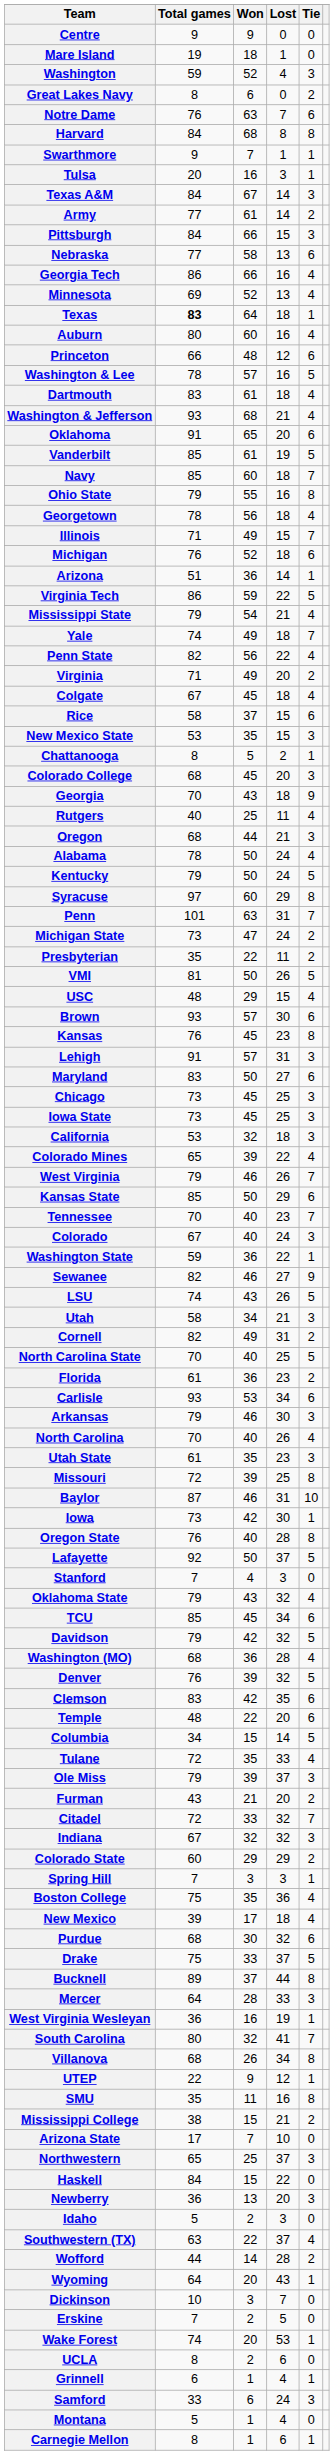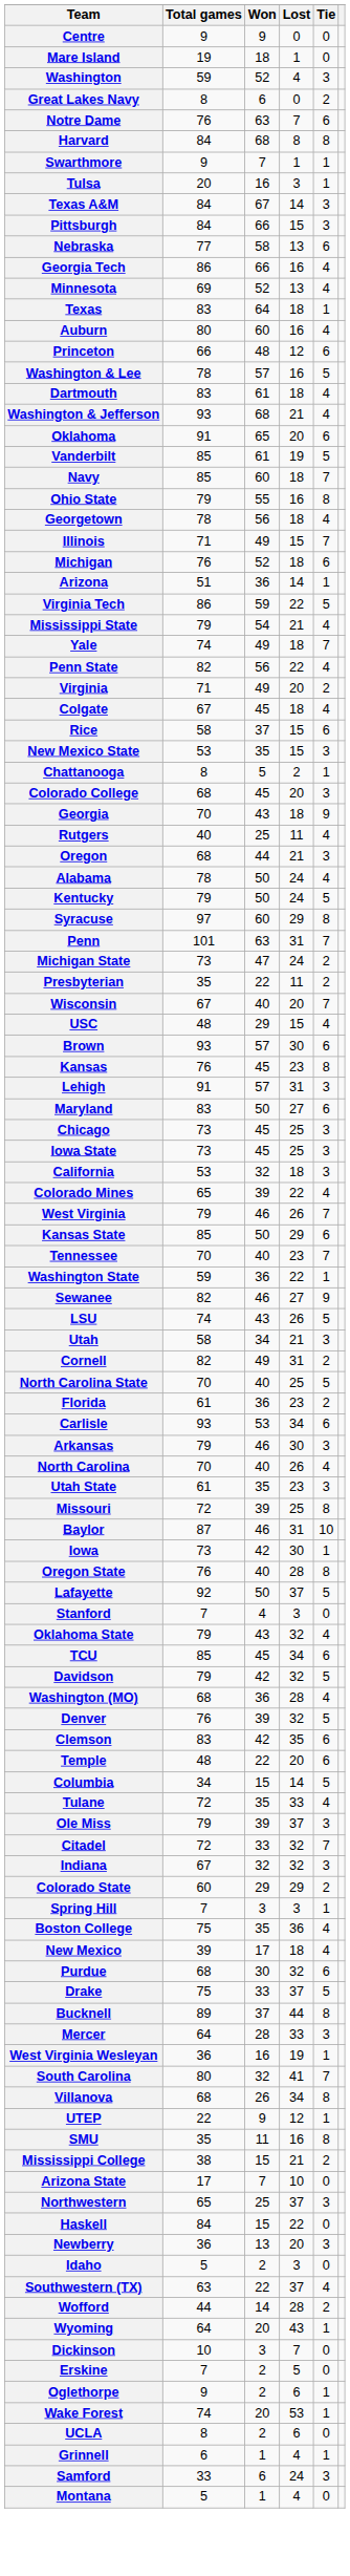 <table class="wikitable sortable plainrowheaders static-row-numbers" style="text-align: center;">
 <tr>
 </tr>
 <tr>
 <th scope="col">Team</th>
 <th scope="col">Total games</th>
 <th scope="col">Won</th>
 <th scope="col">Lost</th>
 <th scope="col">Tie</th>
 <th scope="col"></th>
 </tr>
 <tr>
 <th scope="row"><a href='#'>Centre</a></th>
 <td>9</td>
 <td>9</td>
 <td>0</td>
 <td>0</td>
 <td></td>
 </tr>
 <tr>
 <th scope="row"><a href='#'>Mare Island</a></th>
 <td>19</td>
 <td>18</td>
 <td>1</td>
 <td>0</td>
 <td></td>
 </tr>
 <tr>
 <th scope="row"><a href='#'>Washington</a></th>
 <td>59</td>
 <td>52</td>
 <td>4</td>
 <td>3</td>
 <td></td>
 </tr>
 <tr>
 <th scope="row"><a href='#'>Great Lakes Navy</a></th>
 <td>8</td>
 <td>6</td>
 <td>0</td>
 <td>2</td>
 <td></td>
 </tr>
 <tr>
 <th scope="row"><a href='#'>Notre Dame</a></th>
 <td>76</td>
 <td>63</td>
 <td>7</td>
 <td>6</td>
 <td></td>
 </tr>
 <tr>
 <th scope="row"><a href='#'>Harvard</a></th>
 <td>84</td>
 <td>68</td>
 <td>8</td>
 <td>8</td>
 <td></td>
 </tr>
 <tr>
 <th scope="row"><a href='#'>Swarthmore</a></th>
 <td>9</td>
 <td>7</td>
 <td>1</td>
 <td>1</td>
 <td></td>
 </tr>
 <tr>
 <th scope="row"><a href='#'>Tulsa</a></th>
 <td>20</td>
 <td>16</td>
 <td>3</td>
 <td>1</td>
 <td></td>
 </tr>
 <tr>
 <th scope="row"><a href='#'>Texas A&M</a></th>
 <td>84</td>
 <td>67</td>
 <td>14</td>
 <td>3</td>
 <td></td>
 </tr>
 <tr>
-<th scope="row"><a href='#'>Army</a></th>
-<td>77</td>
-<td>61</td>
-<td>14</td>
-<td>2</td>
-<td></td>
-</tr>
-<tr>
 <th scope="row"><a href='#'>Pittsburgh</a></th>
 <td>84</td>
 <td>66</td>
 <td>15</td>
 <td>3</td>
 <td></td>
 </tr>
 <tr>
 <th scope="row"><a href='#'>Nebraska</a></th>
 <td>77</td>
 <td>58</td>
 <td>13</td>
 <td>6</td>
 <td></td>
 </tr>
 <tr>
 <th scope="row"><a href='#'>Georgia Tech</a></th>
 <td>86</td>
 <td>66</td>
 <td>16</td>
 <td>4</td>
 <td></td>
 </tr>
 <tr>
 <th scope="row"><a href='#'>Minnesota</a></th>
 <td>69</td>
 <td>52</td>
 <td>13</td>
 <td>4</td>
 <td></td>
 </tr>
 <tr>
 <th scope="row"><a href='#'>Texas</a></th>
-<td><strong>83</strong></td>
+<td>83</td>
 <td>64</td>
 <td>18</td>
 <td>1</td>
 <td></td>
 </tr>
 <tr>
 <th scope="row"><a href='#'>Auburn</a></th>
 <td>80</td>
 <td>60</td>
 <td>16</td>
 <td>4</td>
 <td></td>
 </tr>
 <tr>
 <th scope="row"><a href='#'>Princeton</a></th>
 <td>66</td>
 <td>48</td>
 <td>12</td>
 <td>6</td>
 <td></td>
 </tr>
 <tr>
 <th scope="row"><a href='#'>Washington & Lee</a></th>
 <td>78</td>
 <td>57</td>
 <td>16</td>
 <td>5</td>
 <td></td>
 </tr>
 <tr>
 <th scope="row"><a href='#'>Dartmouth</a></th>
 <td>83</td>
 <td>61</td>
 <td>18</td>
 <td>4</td>
 <td></td>
 </tr>
 <tr>
 <th scope="row"><a href='#'>Washington & Jefferson</a></th>
 <td>93</td>
 <td>68</td>
 <td>21</td>
 <td>4</td>
 <td></td>
 </tr>
 <tr>
 <th scope="row"><a href='#'>Oklahoma</a></th>
 <td>91</td>
 <td>65</td>
 <td>20</td>
 <td>6</td>
 <td></td>
 </tr>
 <tr>
 <th scope="row"><a href='#'>Vanderbilt</a></th>
 <td>85</td>
 <td>61</td>
 <td>19</td>
 <td>5</td>
 <td></td>
 </tr>
 <tr>
 <th scope="row"><a href='#'>Navy</a></th>
 <td>85</td>
 <td>60</td>
 <td>18</td>
 <td>7</td>
 <td></td>
 </tr>
 <tr>
 <th scope="row"><a href='#'>Ohio State</a></th>
 <td>79</td>
 <td>55</td>
 <td>16</td>
 <td>8</td>
 <td></td>
 </tr>
 <tr>
 <th scope="row"><a href='#'>Georgetown</a></th>
 <td>78</td>
 <td>56</td>
 <td>18</td>
 <td>4</td>
 <td></td>
 </tr>
 <tr>
 <th scope="row"><a href='#'>Illinois</a></th>
 <td>71</td>
 <td>49</td>
 <td>15</td>
 <td>7</td>
 <td></td>
 </tr>
 <tr>
 <th scope="row"><a href='#'>Michigan</a></th>
 <td>76</td>
 <td>52</td>
 <td>18</td>
 <td>6</td>
 <td></td>
 </tr>
 <tr>
 <th scope="row"><a href='#'>Arizona</a></th>
 <td>51</td>
 <td>36</td>
 <td>14</td>
 <td>1</td>
 <td></td>
 </tr>
 <tr>
 <th scope="row"><a href='#'>Virginia Tech</a></th>
 <td>86</td>
 <td>59</td>
 <td>22</td>
 <td>5</td>
 <td></td>
 </tr>
 <tr>
 <th scope="row"><a href='#'>Mississippi State</a></th>
 <td>79</td>
 <td>54</td>
 <td>21</td>
 <td>4</td>
 <td></td>
 </tr>
 <tr>
 <th scope="row"><a href='#'>Yale</a></th>
 <td>74</td>
 <td>49</td>
 <td>18</td>
 <td>7</td>
 <td></td>
 </tr>
 <tr>
 <th scope="row"><a href='#'>Penn State</a></th>
 <td>82</td>
 <td>56</td>
 <td>22</td>
 <td>4</td>
 <td></td>
 </tr>
 <tr>
 <th scope="row"><a href='#'>Virginia</a></th>
 <td>71</td>
 <td>49</td>
 <td>20</td>
 <td>2</td>
 <td></td>
 </tr>
 <tr>
 <th scope="row"><a href='#'>Colgate</a></th>
 <td>67</td>
 <td>45</td>
 <td>18</td>
 <td>4</td>
 <td></td>
 </tr>
 <tr>
 <th scope="row"><a href='#'>Rice</a></th>
 <td>58</td>
 <td>37</td>
 <td>15</td>
 <td>6</td>
 <td></td>
 </tr>
 <tr>
 <th scope="row"><a href='#'>New Mexico State</a></th>
 <td>53</td>
 <td>35</td>
 <td>15</td>
 <td>3</td>
 <td></td>
 </tr>
 <tr>
 <th scope="row"><a href='#'>Chattanooga</a></th>
 <td>8</td>
 <td>5</td>
 <td>2</td>
 <td>1</td>
 <td></td>
 </tr>
 <tr>
 <th scope="row"><a href='#'>Colorado College</a></th>
 <td>68</td>
 <td>45</td>
 <td>20</td>
 <td>3</td>
 <td></td>
 </tr>
 <tr>
 <th scope="row"><a href='#'>Georgia</a></th>
 <td>70</td>
 <td>43</td>
 <td>18</td>
 <td>9</td>
 <td></td>
 </tr>
 <tr>
 <th scope="row"><a href='#'>Rutgers</a></th>
 <td>40</td>
 <td>25</td>
 <td>11</td>
 <td>4</td>
 <td></td>
 </tr>
 <tr>
 <th scope="row"><a href='#'>Oregon</a></th>
 <td>68</td>
 <td>44</td>
 <td>21</td>
 <td>3</td>
 <td></td>
 </tr>
 <tr>
 <th scope="row"><a href='#'>Alabama</a></th>
 <td>78</td>
 <td>50</td>
 <td>24</td>
 <td>4</td>
 <td></td>
 </tr>
 <tr>
 <th scope="row"><a href='#'>Kentucky</a></th>
 <td>79</td>
 <td>50</td>
 <td>24</td>
 <td>5</td>
 <td></td>
 </tr>
 <tr>
 <th scope="row"><a href='#'>Syracuse</a></th>
 <td>97</td>
 <td>60</td>
 <td>29</td>
 <td>8</td>
 <td></td>
 </tr>
 <tr>
 <th scope="row"><a href='#'>Penn</a></th>
 <td>101</td>
 <td>63</td>
 <td>31</td>
 <td>7</td>
 <td></td>
 </tr>
 <tr>
 <th scope="row"><a href='#'>Michigan State</a></th>
 <td>73</td>
 <td>47</td>
 <td>24</td>
 <td>2</td>
 <td></td>
 </tr>
 <tr>
 <th scope="row"><a href='#'>Presbyterian</a></th>
 <td>35</td>
 <td>22</td>
 <td>11</td>
 <td>2</td>
 <td></td>
 </tr>
 <tr>
-<th scope="row"><a href='#'>VMI</a></th>
-<td>81</td>
-<td>50</td>
-<td>26</td>
-<td>5</td>
+<th scope="row"><a href='#'>Wisconsin</a></th>
+<td>67</td>
+<td>40</td>
+<td>20</td>
+<td>7</td>
 <td></td>
 </tr>
 <tr>
 <th scope="row"><a href='#'>USC</a></th>
 <td>48</td>
 <td>29</td>
 <td>15</td>
 <td>4</td>
 <td></td>
 </tr>
 <tr>
 <th scope="row"><a href='#'>Brown</a></th>
 <td>93</td>
 <td>57</td>
 <td>30</td>
 <td>6</td>
 <td></td>
 </tr>
 <tr>
 <th scope="row"><a href='#'>Kansas</a></th>
 <td>76</td>
 <td>45</td>
 <td>23</td>
 <td>8</td>
 <td></td>
 </tr>
 <tr>
 <th scope="row"><a href='#'>Lehigh</a></th>
 <td>91</td>
 <td>57</td>
 <td>31</td>
 <td>3</td>
 <td></td>
 </tr>
 <tr>
 <th scope="row"><a href='#'>Maryland</a></th>
 <td>83</td>
 <td>50</td>
 <td>27</td>
 <td>6</td>
 <td></td>
 </tr>
 <tr>
 <th scope="row"><a href='#'>Chicago</a></th>
 <td>73</td>
 <td>45</td>
 <td>25</td>
 <td>3</td>
 <td></td>
 </tr>
 <tr>
 <th scope="row"><a href='#'>Iowa State</a></th>
 <td>73</td>
 <td>45</td>
 <td>25</td>
 <td>3</td>
 <td></td>
 </tr>
 <tr>
 <th scope="row"><a href='#'>California</a></th>
 <td>53</td>
 <td>32</td>
 <td>18</td>
 <td>3</td>
 <td></td>
 </tr>
 <tr>
 <th scope="row"><a href='#'>Colorado Mines</a></th>
 <td>65</td>
 <td>39</td>
 <td>22</td>
 <td>4</td>
 <td></td>
 </tr>
 <tr>
 <th scope="row"><a href='#'>West Virginia</a></th>
 <td>79</td>
 <td>46</td>
 <td>26</td>
 <td>7</td>
 <td></td>
 </tr>
 <tr>
 <th scope="row"><a href='#'>Kansas State</a></th>
 <td>85</td>
 <td>50</td>
 <td>29</td>
 <td>6</td>
 <td></td>
 </tr>
 <tr>
 <th scope="row"><a href='#'>Tennessee</a></th>
 <td>70</td>
 <td>40</td>
 <td>23</td>
 <td>7</td>
-<td></td>
-</tr>
-<tr>
-<th scope="row"><a href='#'>Colorado</a></th>
-<td>67</td>
-<td>40</td>
-<td>24</td>
-<td>3</td>
 <td></td>
 </tr>
 <tr>
 <th scope="row"><a href='#'>Washington State</a></th>
 <td>59</td>
 <td>36</td>
 <td>22</td>
 <td>1</td>
 <td></td>
 </tr>
 <tr>
 <th scope="row"><a href='#'>Sewanee</a></th>
 <td>82</td>
 <td>46</td>
 <td>27</td>
 <td>9</td>
 <td></td>
 </tr>
 <tr>
 <th scope="row"><a href='#'>LSU</a></th>
 <td>74</td>
 <td>43</td>
 <td>26</td>
 <td>5</td>
 <td></td>
 </tr>
 <tr>
 <th scope="row"><a href='#'>Utah</a></th>
 <td>58</td>
 <td>34</td>
 <td>21</td>
 <td>3</td>
 <td></td>
 </tr>
 <tr>
 <th scope="row"><a href='#'>Cornell</a></th>
 <td>82</td>
 <td>49</td>
 <td>31</td>
 <td>2</td>
 <td></td>
 </tr>
 <tr>
 <th scope="row"><a href='#'>North Carolina State</a></th>
 <td>70</td>
 <td>40</td>
 <td>25</td>
 <td>5</td>
 <td></td>
 </tr>
 <tr>
 <th scope="row"><a href='#'>Florida</a></th>
 <td>61</td>
 <td>36</td>
 <td>23</td>
 <td>2</td>
 <td></td>
 </tr>
 <tr>
 <th scope="row"><a href='#'>Carlisle</a></th>
 <td>93</td>
 <td>53</td>
 <td>34</td>
 <td>6</td>
 <td></td>
 </tr>
 <tr>
 <th scope="row"><a href='#'>Arkansas</a></th>
 <td>79</td>
 <td>46</td>
 <td>30</td>
 <td>3</td>
 <td></td>
 </tr>
 <tr>
 <th scope="row"><a href='#'>North Carolina</a></th>
 <td>70</td>
 <td>40</td>
 <td>26</td>
 <td>4</td>
 <td></td>
 </tr>
 <tr>
 <th scope="row"><a href='#'>Utah State</a></th>
 <td>61</td>
 <td>35</td>
 <td>23</td>
 <td>3</td>
 <td></td>
 </tr>
 <tr>
 <th scope="row"><a href='#'>Missouri</a></th>
 <td>72</td>
 <td>39</td>
 <td>25</td>
 <td>8</td>
 <td></td>
 </tr>
 <tr>
 <th scope="row"><a href='#'>Baylor</a></th>
 <td>87</td>
 <td>46</td>
 <td>31</td>
 <td>10</td>
 <td></td>
 </tr>
 <tr>
 <th scope="row"><a href='#'>Iowa</a></th>
 <td>73</td>
 <td>42</td>
 <td>30</td>
 <td>1</td>
 <td></td>
 </tr>
 <tr>
 <th scope="row"><a href='#'>Oregon State</a></th>
 <td>76</td>
 <td>40</td>
 <td>28</td>
 <td>8</td>
 <td></td>
 </tr>
 <tr>
 <th scope="row"><a href='#'>Lafayette</a></th>
 <td>92</td>
 <td>50</td>
 <td>37</td>
 <td>5</td>
 <td></td>
 </tr>
 <tr>
 <th scope="row"><a href='#'>Stanford</a></th>
 <td>7</td>
 <td>4</td>
 <td>3</td>
 <td>0</td>
 <td></td>
 </tr>
 <tr>
 <th scope="row"><a href='#'>Oklahoma State</a></th>
 <td>79</td>
 <td>43</td>
 <td>32</td>
 <td>4</td>
 <td></td>
 </tr>
 <tr>
 <th scope="row"><a href='#'>TCU</a></th>
 <td>85</td>
 <td>45</td>
 <td>34</td>
 <td>6</td>
 <td></td>
 </tr>
 <tr>
 <th scope="row"><a href='#'>Davidson</a></th>
 <td>79</td>
 <td>42</td>
 <td>32</td>
 <td>5</td>
 <td></td>
 </tr>
 <tr>
 <th scope="row"><a href='#'>Washington (MO)</a></th>
 <td>68</td>
 <td>36</td>
 <td>28</td>
 <td>4</td>
 <td></td>
 </tr>
 <tr>
 <th scope="row"><a href='#'>Denver</a></th>
 <td>76</td>
 <td>39</td>
 <td>32</td>
 <td>5</td>
 <td></td>
 </tr>
 <tr>
 <th scope="row"><a href='#'>Clemson</a></th>
 <td>83</td>
 <td>42</td>
 <td>35</td>
 <td>6</td>
 <td></td>
 </tr>
 <tr>
 <th scope="row"><a href='#'>Temple</a></th>
 <td>48</td>
 <td>22</td>
 <td>20</td>
 <td>6</td>
 <td></td>
 </tr>
 <tr>
 <th scope="row"><a href='#'>Columbia</a></th>
 <td>34</td>
 <td>15</td>
 <td>14</td>
 <td>5</td>
 <td></td>
 </tr>
 <tr>
 <th scope="row"><a href='#'>Tulane</a></th>
 <td>72</td>
 <td>35</td>
 <td>33</td>
 <td>4</td>
 <td></td>
 </tr>
 <tr>
 <th scope="row"><a href='#'>Ole Miss</a></th>
 <td>79</td>
 <td>39</td>
 <td>37</td>
 <td>3</td>
 <td></td>
 </tr>
 <tr>
-<th scope="row"><a href='#'>Furman</a></th>
-<td>43</td>
-<td>21</td>
-<td>20</td>
-<td>2</td>
-<td></td>
-</tr>
-<tr>
 <th scope="row"><a href='#'>Citadel</a></th>
 <td>72</td>
 <td>33</td>
 <td>32</td>
 <td>7</td>
 <td></td>
 </tr>
 <tr>
 <th scope="row"><a href='#'>Indiana</a></th>
 <td>67</td>
 <td>32</td>
 <td>32</td>
 <td>3</td>
 <td></td>
 </tr>
 <tr>
 <th scope="row"><a href='#'>Colorado State</a></th>
 <td>60</td>
 <td>29</td>
 <td>29</td>
 <td>2</td>
 <td></td>
 </tr>
 <tr>
 <th scope="row"><a href='#'>Spring Hill</a></th>
 <td>7</td>
 <td>3</td>
 <td>3</td>
 <td>1</td>
 <td></td>
 </tr>
 <tr>
 <th scope="row"><a href='#'>Boston College</a></th>
 <td>75</td>
 <td>35</td>
 <td>36</td>
 <td>4</td>
 <td></td>
 </tr>
 <tr>
 <th scope="row"><a href='#'>New Mexico</a></th>
 <td>39</td>
 <td>17</td>
 <td>18</td>
 <td>4</td>
 <td></td>
 </tr>
 <tr>
 <th scope="row"><a href='#'>Purdue</a></th>
 <td>68</td>
 <td>30</td>
 <td>32</td>
 <td>6</td>
 <td></td>
 </tr>
 <tr>
 <th scope="row"><a href='#'>Drake</a></th>
 <td>75</td>
 <td>33</td>
 <td>37</td>
 <td>5</td>
 <td></td>
 </tr>
 <tr>
 <th scope="row"><a href='#'>Bucknell</a></th>
 <td>89</td>
 <td>37</td>
 <td>44</td>
 <td>8</td>
 <td></td>
 </tr>
 <tr>
 <th scope="row"><a href='#'>Mercer</a></th>
 <td>64</td>
 <td>28</td>
 <td>33</td>
 <td>3</td>
 <td></td>
 </tr>
 <tr>
 <th scope="row"><a href='#'>West Virginia Wesleyan</a></th>
 <td>36</td>
 <td>16</td>
 <td>19</td>
 <td>1</td>
 <td></td>
 </tr>
 <tr>
 <th scope="row"><a href='#'>South Carolina</a></th>
 <td>80</td>
 <td>32</td>
 <td>41</td>
 <td>7</td>
 <td></td>
 </tr>
 <tr>
 <th scope="row"><a href='#'>Villanova</a></th>
 <td>68</td>
 <td>26</td>
 <td>34</td>
 <td>8</td>
 <td></td>
 </tr>
 <tr>
 <th scope="row"><a href='#'>UTEP</a></th>
 <td>22</td>
 <td>9</td>
 <td>12</td>
 <td>1</td>
 <td></td>
 </tr>
 <tr>
 <th scope="row"><a href='#'>SMU</a></th>
 <td>35</td>
 <td>11</td>
 <td>16</td>
 <td>8</td>
 <td></td>
 </tr>
 <tr>
 <th scope="row"><a href='#'>Mississippi College</a></th>
 <td>38</td>
 <td>15</td>
 <td>21</td>
 <td>2</td>
 <td></td>
 </tr>
 <tr>
 <th scope="row"><a href='#'>Arizona State</a></th>
 <td>17</td>
 <td>7</td>
 <td>10</td>
 <td>0</td>
 <td></td>
 </tr>
 <tr>
 <th scope="row"><a href='#'>Northwestern</a></th>
 <td>65</td>
 <td>25</td>
 <td>37</td>
 <td>3</td>
 <td></td>
 </tr>
 <tr>
 <th scope="row"><a href='#'>Haskell</a></th>
 <td>84</td>
 <td>15</td>
 <td>22</td>
 <td>0</td>
 <td></td>
 </tr>
 <tr>
 <th scope="row"><a href='#'>Newberry</a></th>
 <td>36</td>
 <td>13</td>
 <td>20</td>
 <td>3</td>
 <td></td>
 </tr>
 <tr>
 <th scope="row"><a href='#'>Idaho</a></th>
 <td>5</td>
 <td>2</td>
 <td>3</td>
 <td>0</td>
 <td></td>
 </tr>
 <tr>
 <th scope="row"><a href='#'>Southwestern (TX)</a></th>
 <td>63</td>
 <td>22</td>
 <td>37</td>
 <td>4</td>
 <td></td>
 </tr>
 <tr>
 <th scope="row"><a href='#'>Wofford</a></th>
 <td>44</td>
 <td>14</td>
 <td>28</td>
 <td>2</td>
 <td></td>
 </tr>
 <tr>
 <th scope="row"><a href='#'>Wyoming</a></th>
 <td>64</td>
 <td>20</td>
 <td>43</td>
 <td>1</td>
 <td></td>
 </tr>
 <tr>
 <th scope="row"><a href='#'>Dickinson</a></th>
 <td>10</td>
 <td>3</td>
 <td>7</td>
 <td>0</td>
 <td></td>
 </tr>
 <tr>
 <th scope="row"><a href='#'>Erskine</a></th>
 <td>7</td>
 <td>2</td>
 <td>5</td>
 <td>0</td>
 <td></td>
 </tr>
 <tr>
+<th scope="row"><a href='#'>Oglethorpe</a></th>
+<td>9</td>
+<td>2</td>
+<td>6</td>
+<td>1</td>
+<td></td>
+</tr>
+<tr>
 <th scope="row"><a href='#'>Wake Forest</a></th>
 <td>74</td>
 <td>20</td>
 <td>53</td>
 <td>1</td>
 <td></td>
 </tr>
 <tr>
 <th scope="row"><a href='#'>UCLA</a></th>
 <td>8</td>
 <td>2</td>
 <td>6</td>
 <td>0</td>
 <td></td>
 </tr>
 <tr>
 <th scope="row"><a href='#'>Grinnell</a></th>
 <td>6</td>
 <td>1</td>
 <td>4</td>
 <td>1</td>
 <td></td>
 </tr>
 <tr>
 <th scope="row"><a href='#'>Samford</a></th>
 <td>33</td>
 <td>6</td>
 <td>24</td>
 <td>3</td>
 <td></td>
 </tr>
 <tr>
 <th scope="row"><a href='#'>Montana</a></th>
 <td>5</td>
 <td>1</td>
 <td>4</td>
 <td>0</td>
 <td></td>
 </tr>
-<tr>
-<th scope="row"><a href='#'>Carnegie Mellon</a></th>
-<td>8</td>
-<td>1</td>
-<td>6</td>
-<td>1</td>
-<td></td>
-</tr>
 </table>
